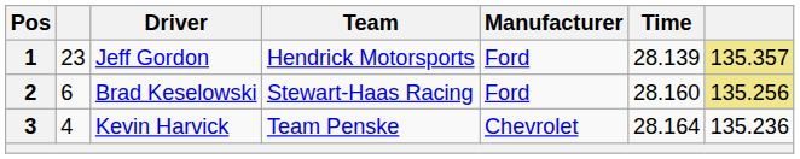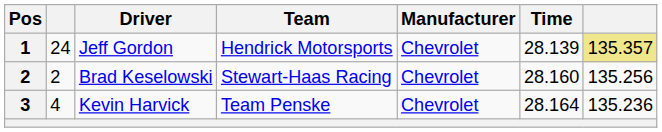 <table class="wikitable" style="font-size:95%">
 <tr>
 <th>Pos</th>
 <th></th>
 <th>Driver</th>
 <th>Team</th>
 <th>Manufacturer</th>
 <th>Time</th>
 <th></th>
 </tr>
 <tr>
 <th>1</th>
-<td>23</td>
+<td>24</td>
 <td><a href='#'>Jeff Gordon</a></td>
 <td><a href='#'>Hendrick Motorsports</a></td>
-<td><a href='#'>Ford</a></td>
+<td><a href='#'>Chevrolet</a></td>
 <td>28.139</td>
 <td style="background: khaki;">135.357</td>
 </tr>
 <tr>
 <th>2</th>
-<td>6</td>
+<td>2</td>
 <td><a href='#'>Brad Keselowski</a></td>
 <td><a href='#'>Stewart-Haas Racing</a></td>
-<td><a href='#'>Ford</a></td>
+<td><a href='#'>Chevrolet</a></td>
 <td>28.160</td>
-<td style="background: khaki;">135.256</td>
+<td>135.256</td>
 </tr>
 <tr>
 <th>3</th>
 <td>4</td>
 <td><a href='#'>Kevin Harvick</a></td>
 <td><a href='#'>Team Penske</a></td>
 <td><a href='#'>Chevrolet</a></td>
 <td>28.164</td>
 <td>135.236</td>
 </tr>
 <tr>
 <th colspan="7"></th>
 </tr>
 </table>
